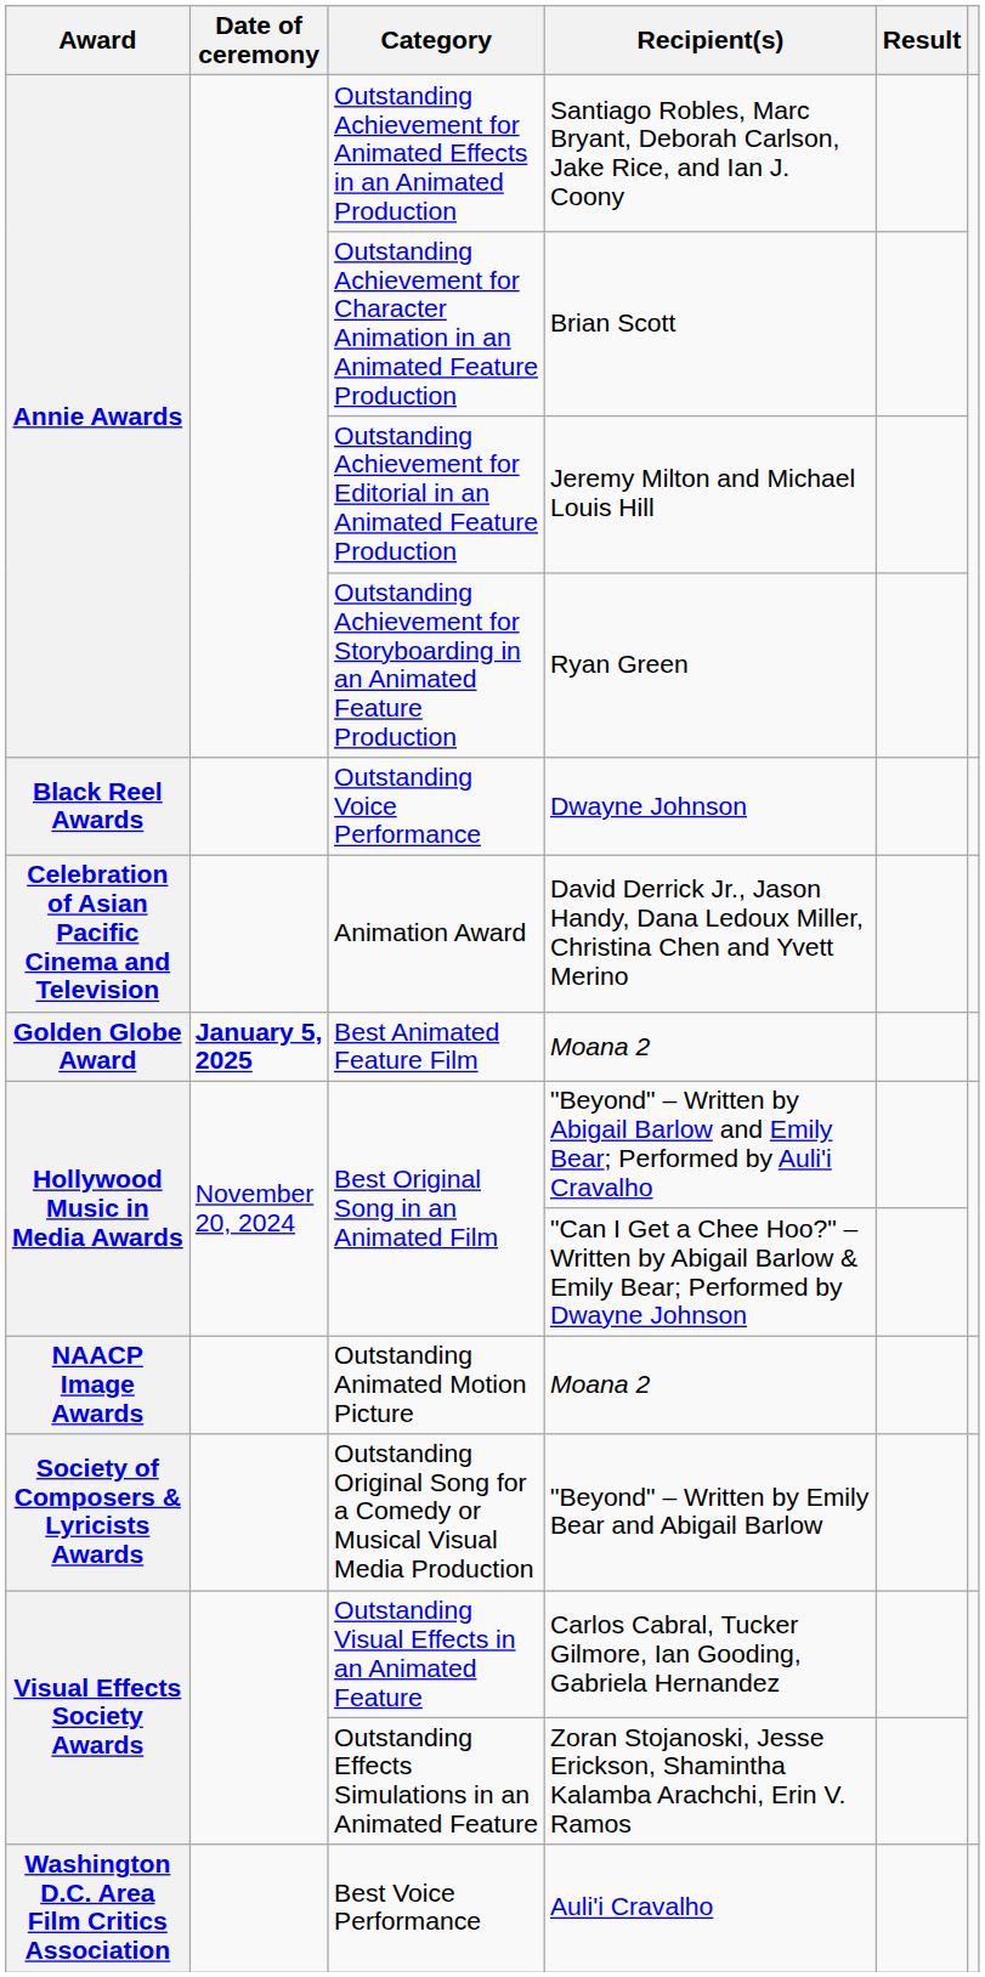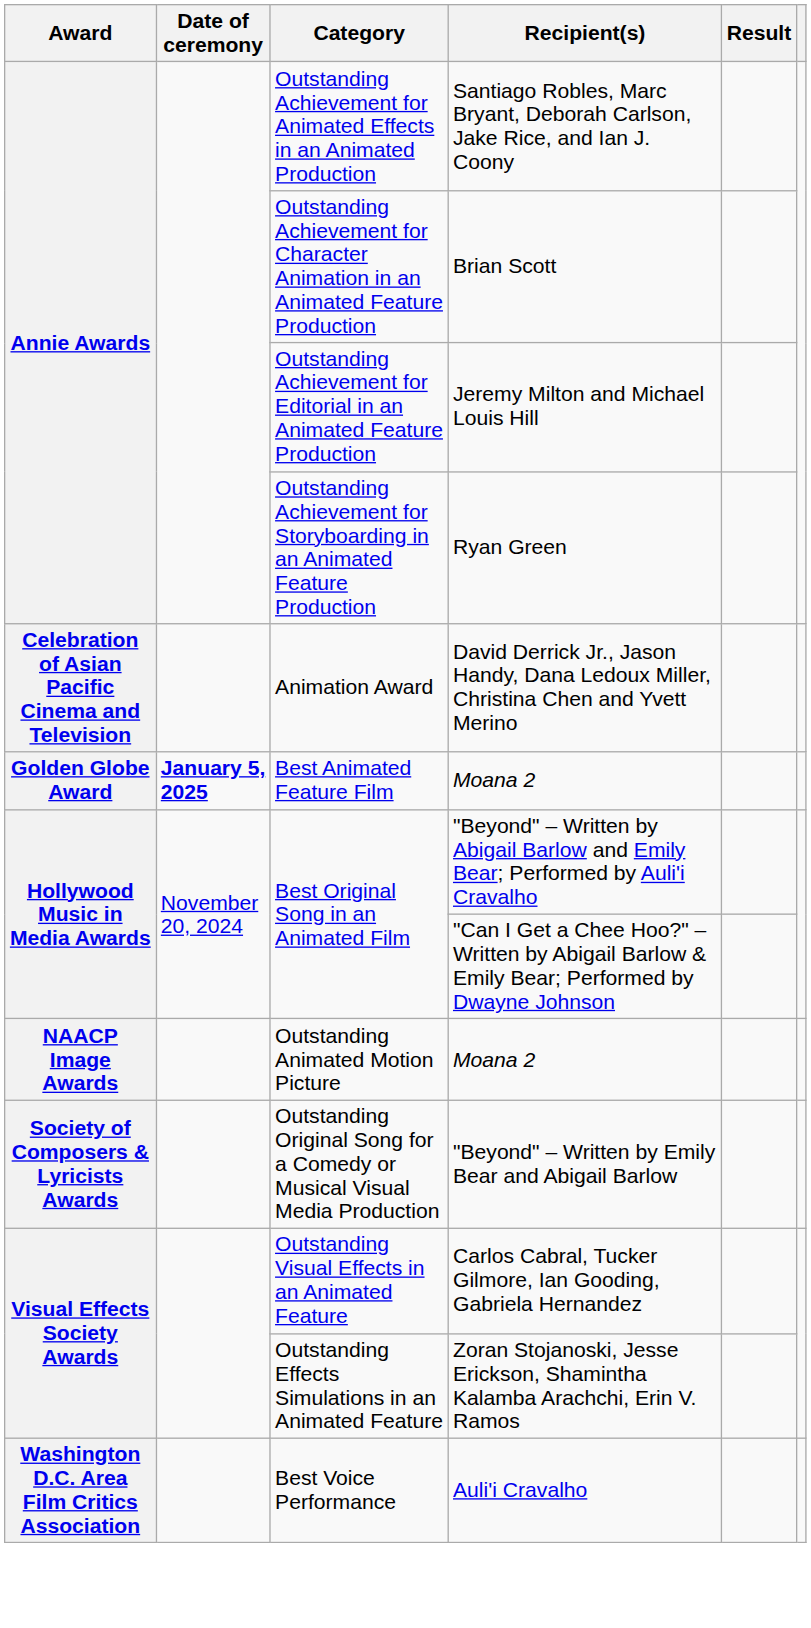 <table class="wikitable sortable plainrowheaders">
 <tr>
 <th scope="col">Award</th>
 <th scope="col">Date of ceremony</th>
 <th scope="col">Category</th>
 <th width=200 scope="col">Recipient(s)</th>
 <th scope="col">Result</th>
 <th scope="col" class="unsortable"></th>
 </tr>
 <tr>
 <th scope=row rowspan="4"><a href='#'>Annie Awards</a></th>
 <td rowspan="4"><a href='#'></a></td>
 <td><a href='#'>Outstanding Achievement for Animated Effects in an Animated Production</a></td>
 <td>Santiago Robles, Marc Bryant, Deborah Carlson, Jake Rice, and Ian J. Coony</td>
 <td></td>
 <td align="center" rowspan="4"></td>
 </tr>
 <tr>
 <td><a href='#'>Outstanding Achievement for Character Animation in an Animated Feature Production</a></td>
 <td>Brian Scott</td>
 <td></td>
 </tr>
 <tr>
 <td><a href='#'>Outstanding Achievement for Editorial in an Animated Feature Production</a></td>
 <td>Jeremy Milton and Michael Louis Hill</td>
 <td></td>
 </tr>
 <tr>
 <td><a href='#'>Outstanding Achievement for Storyboarding in an Animated Feature Production</a></td>
 <td>Ryan Green</td>
 <td></td>
-</tr>
-<tr>
-<th scope=row><a href='#'>Black Reel Awards</a></th>
-<td><a href='#'></a></td>
-<td><a href='#'>Outstanding Voice Performance</a></td>
-<td><a href='#'>Dwayne Johnson</a></td>
-<td></td>
-<td align="center"></td>
 </tr>
 <tr>
 <th scope=row rowspan="1"><a href='#'>Celebration of Asian Pacific Cinema and Television</a></th>
 <td rowspan="1"><a href='#'></a></td>
 <td>Animation Award</td>
 <td>David Derrick Jr., Jason Handy, Dana Ledoux Miller, Christina Chen and Yvett Merino</td>
 <td></td>
 <td align="center" rowspan="1"></td>
 </tr>
 <tr>
 <th scope=row><a href='#'>Golden Globe Award</a></th>
 <td><strong><a href='#'>January 5, 2025</a></strong></td>
 <td><a href='#'>Best Animated Feature Film</a></td>
 <td><em>Moana 2</em></td>
 <td></td>
 <td align="center"></td>
 </tr>
 <tr>
 <th scope=row rowspan="2"><a href='#'>Hollywood Music in Media Awards</a></th>
 <td rowspan="2"><a href='#'>November 20, 2024</a></td>
 <td rowspan="2"><a href='#'>Best Original Song in an Animated Film</a></td>
 <td>"Beyond" – Written by <a href='#'>Abigail Barlow</a> and <a href='#'>Emily Bear</a>; Performed by <a href='#'>Auli'i Cravalho</a></td>
 <td></td>
 <td align="center" rowspan="2"></td>
 </tr>
 <tr>
 <td>"Can I Get a Chee Hoo?" – Written by Abigail Barlow & Emily Bear; Performed by <a href='#'>Dwayne Johnson</a></td>
 <td></td>
 </tr>
 <tr>
 <th scope=row rowspan="1"><a href='#'>NAACP Image Awards</a></th>
 <td rowspan="1"><a href='#'></a></td>
 <td>Outstanding Animated Motion Picture</td>
 <td><em>Moana 2</em></td>
 <td></td>
 <td align="center" rowspan="1"></td>
 </tr>
 <tr>
 <th scope="row"><a href='#'>Society of Composers & Lyricists Awards</a></th>
 <td><a href='#'></a></td>
 <td>Outstanding Original Song for a Comedy or Musical Visual Media Production</td>
 <td>"Beyond" – Written by Emily Bear and Abigail Barlow</td>
 <td></td>
 <td align="center"></td>
 </tr>
 <tr>
 <th scope=row rowspan="2"><a href='#'>Visual Effects Society Awards</a></th>
 <td rowspan="2"><a href='#'></a></td>
 <td><a href='#'>Outstanding Visual Effects in an Animated Feature</a></td>
 <td>Carlos Cabral, Tucker Gilmore, Ian Gooding, Gabriela Hernandez</td>
 <td></td>
 <td align="center" rowspan="2"></td>
 </tr>
 <tr>
 <td>Outstanding Effects Simulations in an Animated Feature</td>
 <td>Zoran Stojanoski, Jesse Erickson, Shamintha Kalamba Arachchi, Erin V. Ramos</td>
 <td></td>
 </tr>
 <tr>
 <th scope="row"><a href='#'>Washington D.C. Area Film Critics Association</a></th>
 <td><a href='#'></a></td>
 <td>Best Voice Performance</td>
 <td><a href='#'>Auli'i Cravalho</a></td>
 <td></td>
 <td align="center"></td>
 </tr>
 </table>
